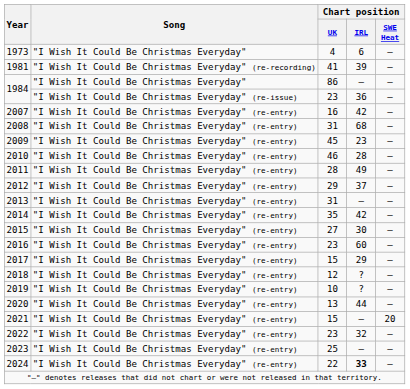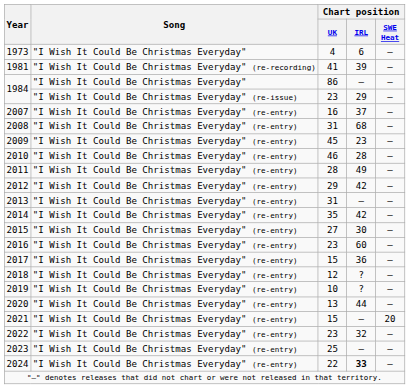 <table class="wikitable" style=text-align:center;>
 <tr>
 <th rowspan="2">Year</th>
 <th rowspan="2">Song</th>
 <th colspan="3">Chart position</th>
 </tr>
 <tr>
 <th width="35"><small><a href='#'>UK</a></small><br></th>
 <th width="35"><small><a href='#'>IRL</a></small></th>
 <th width="35"><small><a href='#'>SWE Heat</a></small><br></th>
 </tr>
 <tr>
 <td>1973</td>
 <td align="left">"I Wish It Could Be Christmas Everyday"</td>
 <td>4</td>
 <td>6</td>
 <td>—</td>
 </tr>
 <tr>
 <td>1981</td>
 <td align="left">"I Wish It Could Be Christmas Everyday" <small>(re-recording)</small></td>
 <td>41</td>
 <td>39</td>
 <td>—</td>
 </tr>
 <tr>
 <td rowspan="2">1984</td>
 <td align="left">"I Wish It Could Be Christmas Everyday"</td>
 <td>86</td>
 <td>—</td>
 <td>—</td>
 </tr>
 <tr>
 <td align="left">"I Wish It Could Be Christmas Everyday" <small>(re-issue)</small></td>
 <td>23</td>
-<td>36</td>
+<td>29<br></td>
 <td>—</td>
 </tr>
 <tr>
 <td>2007</td>
 <td align="left">"I Wish It Could Be Christmas Everyday" <small>(re-entry)</small></td>
 <td>16</td>
-<td>42</td>
+<td>37</td>
 <td>—</td>
 </tr>
 <tr>
 <td>2008</td>
 <td align="left">"I Wish It Could Be Christmas Everyday" <small>(re-entry)</small></td>
 <td>31</td>
 <td>68</td>
 <td>—</td>
 </tr>
 <tr>
 <td>2009</td>
 <td align="left">"I Wish It Could Be Christmas Everyday" <small>(re-entry)</small></td>
 <td>45</td>
 <td>23</td>
 <td>—</td>
 </tr>
 <tr>
 <td>2010</td>
 <td align="left">"I Wish It Could Be Christmas Everyday" <small>(re-entry)</small></td>
 <td>46</td>
 <td>28</td>
 <td>—</td>
 </tr>
 <tr>
 <td>2011</td>
 <td align="left">"I Wish It Could Be Christmas Everyday" <small>(re-entry)</small></td>
 <td>28</td>
 <td>49</td>
 <td>—</td>
 </tr>
 <tr>
 <td>2012</td>
 <td align="left">"I Wish It Could Be Christmas Everyday" <small>(re-entry)</small></td>
 <td>29</td>
-<td>37</td>
+<td>42</td>
 <td>—</td>
 </tr>
 <tr>
 <td>2013</td>
 <td align="left">"I Wish It Could Be Christmas Everyday" <small>(re-entry)</small></td>
 <td>31</td>
 <td>—</td>
 <td>—</td>
 </tr>
 <tr>
 <td>2014</td>
 <td align="left">"I Wish It Could Be Christmas Everyday" <small>(re-entry)</small></td>
 <td>35</td>
 <td>42</td>
 <td>—</td>
 </tr>
 <tr>
 <td>2015</td>
 <td align="left">"I Wish It Could Be Christmas Everyday" <small>(re-entry)</small></td>
 <td>27</td>
 <td>30</td>
 <td>—</td>
 </tr>
 <tr>
 <td>2016</td>
 <td align="left">"I Wish It Could Be Christmas Everyday" <small>(re-entry)</small></td>
 <td>23</td>
 <td>60</td>
 <td>—</td>
 </tr>
 <tr>
 <td>2017</td>
 <td align="left">"I Wish It Could Be Christmas Everyday" <small>(re-entry)</small></td>
 <td>15</td>
-<td>29<br></td>
+<td>36</td>
 <td>—</td>
 </tr>
 <tr>
 <td>2018</td>
 <td align="left">"I Wish It Could Be Christmas Everyday" <small>(re-entry)</small></td>
 <td>12</td>
 <td>?</td>
 <td>—</td>
 </tr>
 <tr>
 <td>2019</td>
 <td align="left">"I Wish It Could Be Christmas Everyday" <small>(re-entry)</small></td>
 <td>10</td>
 <td>?</td>
 <td>—</td>
 </tr>
 <tr>
 <td>2020</td>
 <td align="left">"I Wish It Could Be Christmas Everyday" <small>(re-entry)</small></td>
 <td>13</td>
 <td>44</td>
 <td>—</td>
 </tr>
 <tr>
 <td>2021</td>
 <td align="left">"I Wish It Could Be Christmas Everyday" <small>(re-entry)</small></td>
 <td>15</td>
 <td>—</td>
 <td>20</td>
 </tr>
 <tr>
 <td>2022</td>
 <td align="left">"I Wish It Could Be Christmas Everyday" <small>(re-entry)</small></td>
 <td>23</td>
 <td>32</td>
 <td>—</td>
 </tr>
 <tr>
 <td>2023</td>
 <td align="left">"I Wish It Could Be Christmas Everyday" <small>(re-entry)</small></td>
 <td>25</td>
 <td>—</td>
 <td>—</td>
 </tr>
 <tr>
 <td>2024</td>
 <td align="left">"I Wish It Could Be Christmas Everyday" <small>(re-entry)</small></td>
 <td>22</td>
 <td><strong>33</strong></td>
 <td>—</td>
 </tr>
 <tr>
 <td colspan="5" style="font-size: 8pt">"–" denotes releases that did not chart or were not released in that territory.</td>
 </tr>
 </table>
